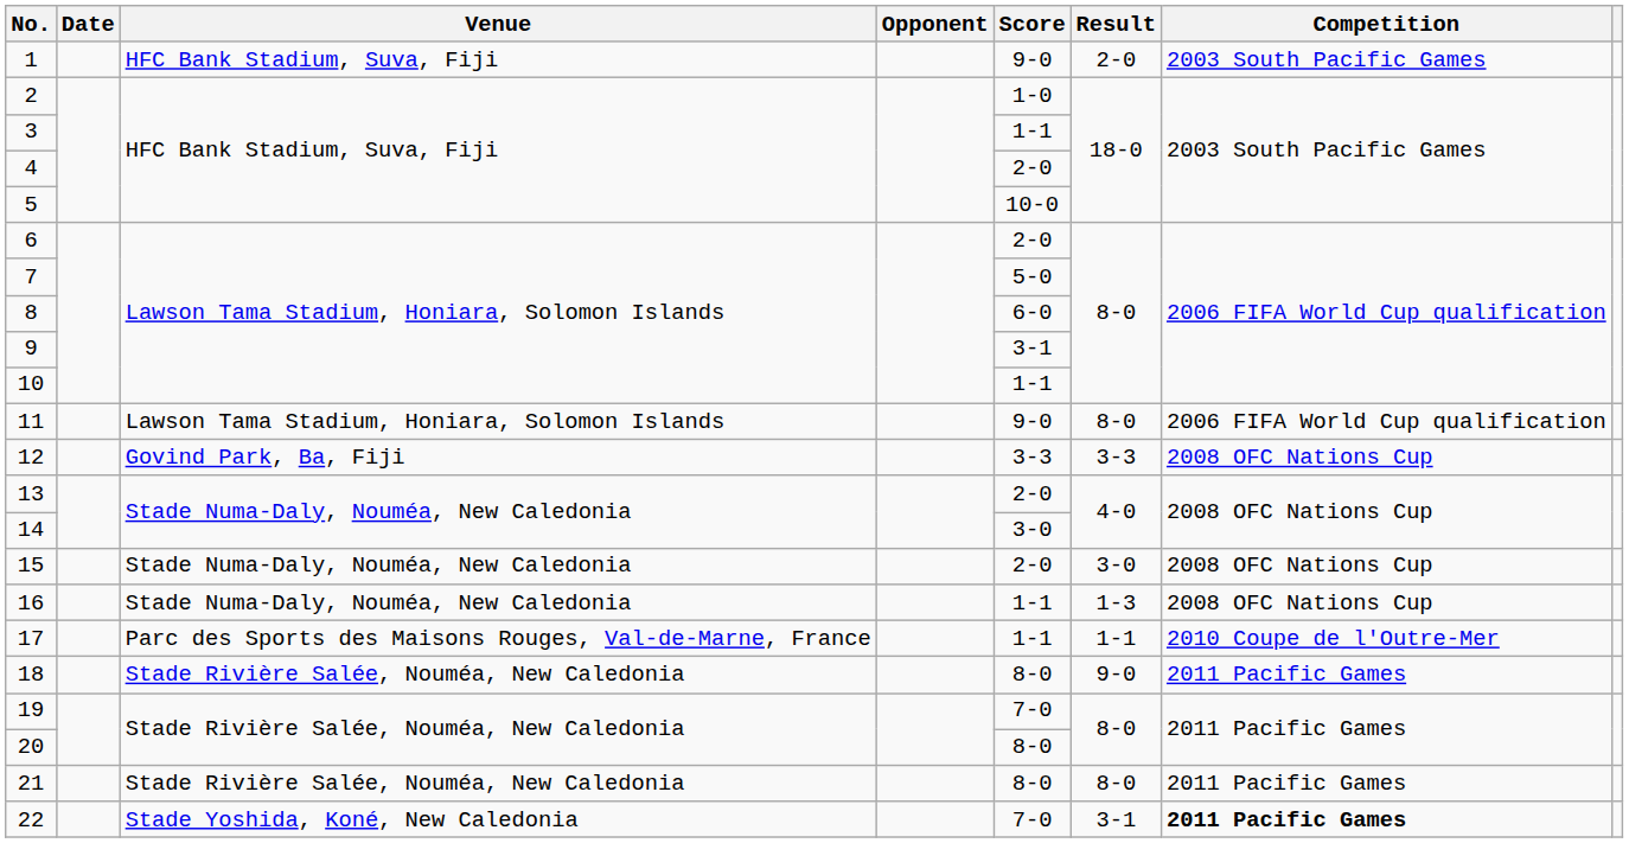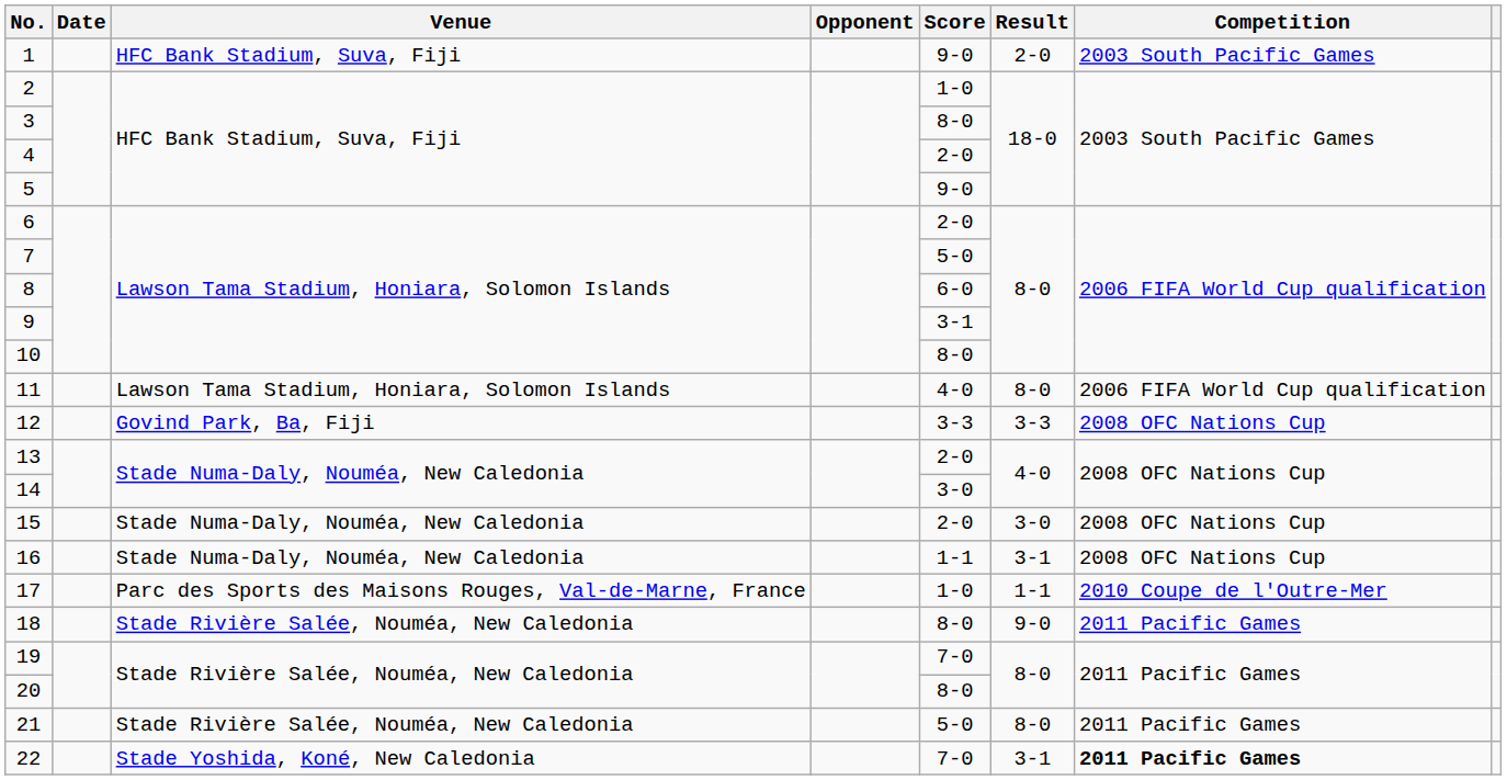 <table class="wikitable sortable">
 <tr>
 <th scope="col">No.</th>
 <th scope="col">Date</th>
 <th scope="col">Venue</th>
 <th scope="col">Opponent</th>
 <th scope="col">Score</th>
 <th scope="col">Result</th>
 <th scope="col">Competition</th>
 <th scope="col" class="unsortable"></th>
 </tr>
 <tr>
 <td style="text-align:center">1</td>
 <td></td>
 <td><a href='#'>HFC Bank Stadium</a>, <a href='#'>Suva</a>, Fiji</td>
 <td></td>
 <td style="text-align:center">9-0</td>
 <td style="text-align:center">2-0</td>
 <td><a href='#'>2003 South Pacific Games</a></td>
 <td></td>
 </tr>
 <tr>
 <td style="text-align:center">2</td>
 <td rowspan="4"></td>
 <td rowspan="4">HFC Bank Stadium, Suva, Fiji</td>
 <td rowspan="4"></td>
 <td style="text-align:center">1-0</td>
 <td rowspan="4" style="text-align:center">18-0</td>
 <td rowspan="4">2003 South Pacific Games</td>
 <td rowspan="4"></td>
 </tr>
 <tr>
 <td style="text-align:center">3</td>
-<td style="text-align:center">1-1</td>
+<td style="text-align:center">8-0</td>
 </tr>
 <tr>
 <td style="text-align:center">4</td>
 <td style="text-align:center">2-0</td>
 </tr>
 <tr>
 <td style="text-align:center">5</td>
-<td style="text-align:center">10-0</td>
+<td style="text-align:center">9-0</td>
 </tr>
 <tr>
 <td style="text-align:center">6</td>
 <td rowspan="5"></td>
 <td rowspan="5"><a href='#'>Lawson Tama Stadium</a>, <a href='#'>Honiara</a>, Solomon Islands</td>
 <td rowspan="5"></td>
 <td style="text-align:center">2-0</td>
 <td rowspan="5" style="text-align:center">8-0</td>
 <td rowspan="5"><a href='#'>2006 FIFA World Cup qualification</a></td>
 <td rowspan="5"></td>
 </tr>
 <tr>
 <td style="text-align:center">7</td>
 <td style="text-align:center">5-0</td>
 </tr>
 <tr>
 <td style="text-align:center">8</td>
 <td style="text-align:center">6-0</td>
 </tr>
 <tr>
 <td style="text-align:center">9</td>
 <td style="text-align:center">3-1</td>
 </tr>
 <tr>
 <td style="text-align:center">10</td>
-<td style="text-align:center">1-1</td>
+<td style="text-align:center">8-0</td>
 </tr>
 <tr>
 <td style="text-align:center">11</td>
 <td></td>
 <td>Lawson Tama Stadium, Honiara, Solomon Islands</td>
 <td></td>
-<td style="text-align:center">9-0</td>
+<td style="text-align:center">4-0</td>
 <td style="text-align:center">8-0</td>
 <td>2006 FIFA World Cup qualification</td>
 <td></td>
 </tr>
 <tr>
 <td style="text-align:center">12</td>
 <td></td>
 <td><a href='#'>Govind Park</a>, <a href='#'>Ba</a>, Fiji</td>
 <td></td>
 <td style="text-align:center">3-3</td>
 <td style="text-align:center">3-3</td>
 <td><a href='#'>2008 OFC Nations Cup</a></td>
 <td></td>
 </tr>
 <tr>
 <td style="text-align:center">13</td>
 <td rowspan="2"></td>
 <td rowspan="2"><a href='#'>Stade Numa-Daly</a>, <a href='#'>Nouméa</a>, New Caledonia</td>
 <td rowspan="2"></td>
 <td style="text-align:center">2-0</td>
 <td rowspan="2" style="text-align:center">4-0</td>
 <td rowspan="2">2008 OFC Nations Cup</td>
 <td rowspan="2"></td>
 </tr>
 <tr>
 <td style="text-align:center">14</td>
 <td style="text-align:center">3-0</td>
 </tr>
 <tr>
 <td style="text-align:center">15</td>
 <td></td>
 <td>Stade Numa-Daly, Nouméa, New Caledonia</td>
 <td></td>
 <td style="text-align:center">2-0</td>
 <td style="text-align:center">3-0</td>
 <td>2008 OFC Nations Cup</td>
 <td></td>
 </tr>
 <tr>
 <td style="text-align:center">16</td>
 <td></td>
 <td>Stade Numa-Daly, Nouméa, New Caledonia</td>
 <td></td>
 <td style="text-align:center">1-1</td>
-<td style="text-align:center">1-3</td>
+<td style="text-align:center">3-1</td>
 <td>2008 OFC Nations Cup</td>
 <td></td>
 </tr>
 <tr>
 <td style="text-align:center">17</td>
 <td></td>
 <td>Parc des Sports des Maisons Rouges, <a href='#'>Val-de-Marne</a>, France</td>
 <td></td>
-<td style="text-align:center">1-1</td>
+<td style="text-align:center">1-0</td>
 <td style="text-align:center">1-1</td>
 <td><a href='#'>2010 Coupe de l'Outre-Mer</a></td>
 <td></td>
 </tr>
 <tr>
 <td style="text-align:center">18</td>
 <td></td>
 <td><a href='#'>Stade Rivière Salée</a>, Nouméa, New Caledonia</td>
 <td></td>
 <td style="text-align:center">8-0</td>
 <td style="text-align:center">9-0</td>
 <td><a href='#'>2011 Pacific Games</a></td>
 <td></td>
 </tr>
 <tr>
 <td style="text-align:center">19</td>
 <td rowspan="2"></td>
 <td rowspan="2">Stade Rivière Salée, Nouméa, New Caledonia</td>
 <td rowspan="2"></td>
 <td style="text-align:center">7-0</td>
 <td rowspan="2" style="text-align:center">8-0</td>
 <td rowspan="2">2011 Pacific Games</td>
 <td rowspan="2"></td>
 </tr>
 <tr>
 <td style="text-align:center">20</td>
 <td style="text-align:center">8-0</td>
 </tr>
 <tr>
 <td style="text-align:center">21</td>
 <td></td>
 <td>Stade Rivière Salée, Nouméa, New Caledonia</td>
 <td></td>
-<td style="text-align:center">8-0</td>
+<td style="text-align:center">5-0</td>
 <td style="text-align:center">8-0</td>
 <td>2011 Pacific Games</td>
 <td></td>
 </tr>
 <tr>
 <td style="text-align:center">22</td>
 <td></td>
 <td><a href='#'>Stade Yoshida</a>, <a href='#'>Koné</a>, New Caledonia</td>
 <td></td>
 <td style="text-align:center">7-0</td>
 <td style="text-align:center">3-1</td>
 <td><strong>2011 Pacific Games</strong></td>
 <td></td>
 </tr>
 </table>
